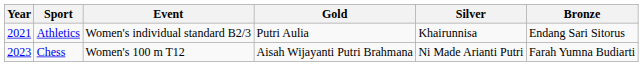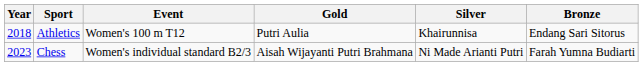 <table class="wikitable">
 <tr>
 <th>Year</th>
 <th>Sport</th>
 <th>Event</th>
 <th>Gold</th>
 <th>Silver</th>
 <th>Bronze</th>
 </tr>
 <tr>
-<td><a href='#'>2021</a></td>
+<td><a href='#'>2018</a></td>
 <td><a href='#'>Athletics</a></td>
-<td>Women's individual standard B2/3</td>
+<td>Women's 100 m T12</td>
 <td>Putri Aulia</td>
 <td>Khairunnisa</td>
 <td>Endang Sari Sitorus</td>
 </tr>
 <tr>
 <td><a href='#'>2023</a></td>
 <td><a href='#'>Chess</a></td>
-<td>Women's 100 m T12</td>
+<td>Women's individual standard B2/3</td>
 <td>Aisah Wijayanti Putri Brahmana</td>
 <td>Ni Made Arianti Putri</td>
 <td>Farah Yumna Budiarti</td>
 </tr>
 </table>
